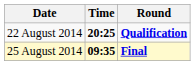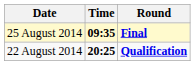 <table class="wikitable">
 <tr>
 <th>Date</th>
 <th>Time</th>
 <th>Round</th>
 </tr>
+<tr style=background:lemonchiffon>
+<td>25 August 2014</td>
+<td><strong>09:35</strong></td>
+<td><strong><a href='#'>Final</a></strong></td>
+</tr>
 <tr>
 <td>22 August 2014</td>
 <td><strong>20:25</strong></td>
 <td><strong><a href='#'>Qualification</a></strong></td>
 </tr>
-<tr style=background:lemonchiffon>
-<td>25 August 2014</td>
-<td><strong>09:35</strong></td>
-<td><strong><a href='#'>Final</a></strong></td>
-</tr>
 </table>
